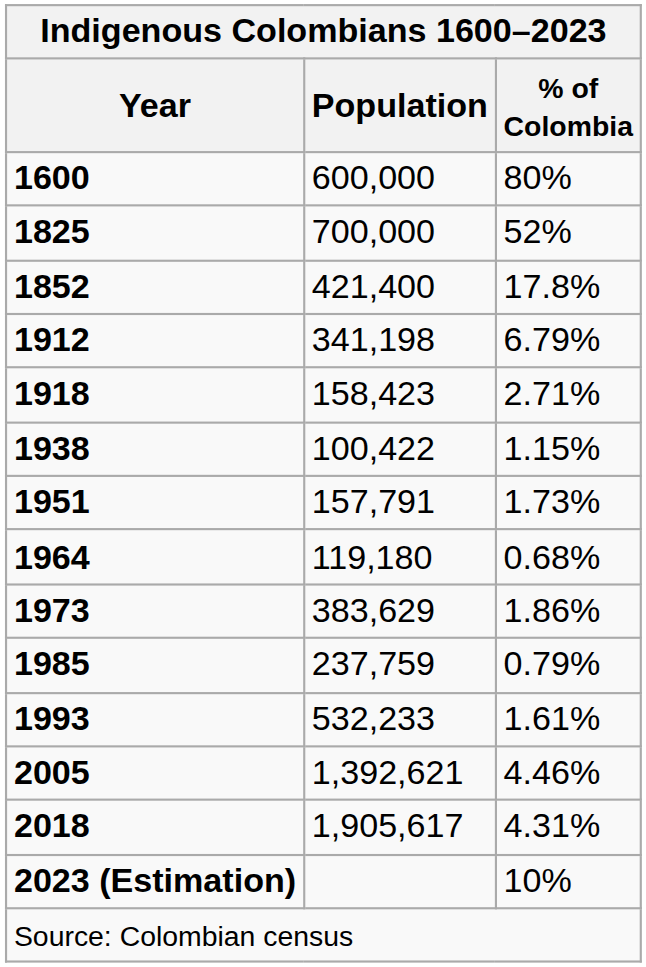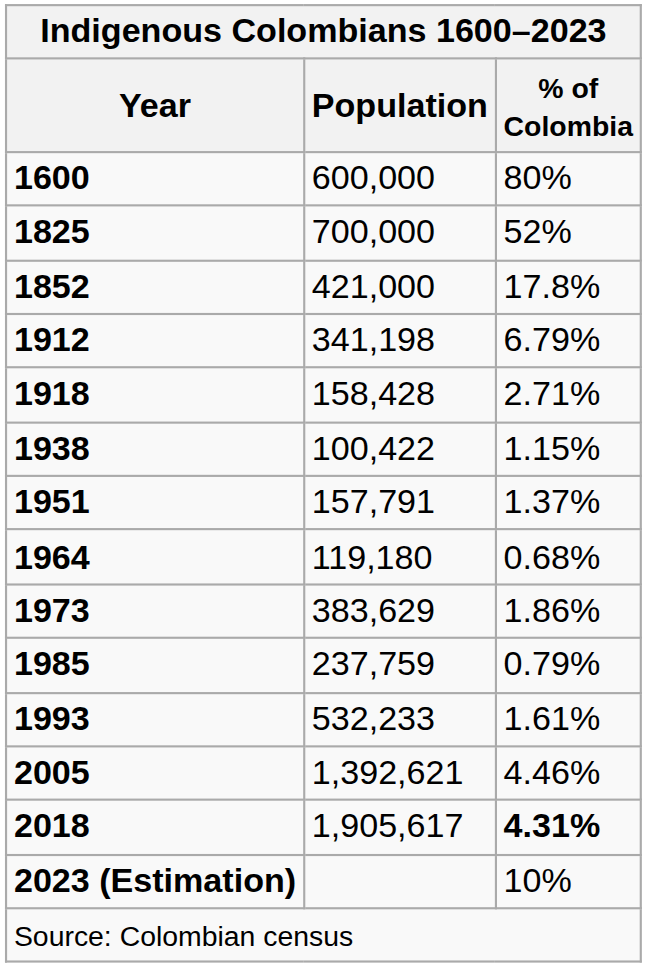 <table class="wikitable" style="float: right;">
 <tr>
 <th colspan="8">Indigenous Colombians 1600–2023</th>
 </tr>
 <tr>
 <th>Year</th>
 <th>Population</th>
 <th><small>% of<br>Colombia</small></th>
 </tr>
 <tr>
 <td><strong>1600</strong></td>
 <td>600,000</td>
 <td> 80%</td>
 </tr>
 <tr>
 <td><strong>1825</strong></td>
 <td>700,000</td>
 <td> 52%</td>
 </tr>
 <tr>
 <td><strong>1852</strong></td>
-<td>421,400</td>
+<td>421,000</td>
 <td> 17.8%</td>
 </tr>
 <tr>
 <td><strong>1912</strong></td>
 <td>341,198</td>
 <td> 6.79%</td>
 </tr>
 <tr>
 <td><strong>1918</strong></td>
-<td>158,423</td>
+<td>158,428</td>
 <td> 2.71%</td>
 </tr>
 <tr>
 <td><strong>1938</strong></td>
 <td>100,422</td>
 <td> 1.15%</td>
 </tr>
 <tr>
 <td><strong>1951</strong></td>
 <td>157,791</td>
-<td> 1.73%</td>
+<td> 1.37%</td>
 </tr>
 <tr>
 <td><strong>1964</strong></td>
 <td>119,180</td>
 <td> 0.68%</td>
 </tr>
 <tr>
 <td><strong>1973</strong></td>
 <td>383,629</td>
 <td> 1.86%</td>
 </tr>
 <tr>
 <td><strong>1985</strong></td>
 <td>237,759</td>
 <td> 0.79%</td>
 </tr>
 <tr>
 <td><strong>1993</strong></td>
 <td>532,233</td>
 <td> 1.61%</td>
 </tr>
 <tr>
 <td><strong>2005</strong></td>
 <td>1,392,621</td>
 <td> 4.46%</td>
 </tr>
 <tr>
 <td><strong>2018</strong></td>
 <td>1,905,617</td>
-<td> 4.31%</td>
+<td><strong> 4.31%</strong></td>
 </tr>
 <tr>
 <td><strong>2023 (Estimation)</strong></td>
 <td></td>
 <td> 10%</td>
 </tr>
 <tr>
 <td colspan="8" style="text-align:left;"><small>Source: Colombian census </small></td>
 </tr>
 </table>
